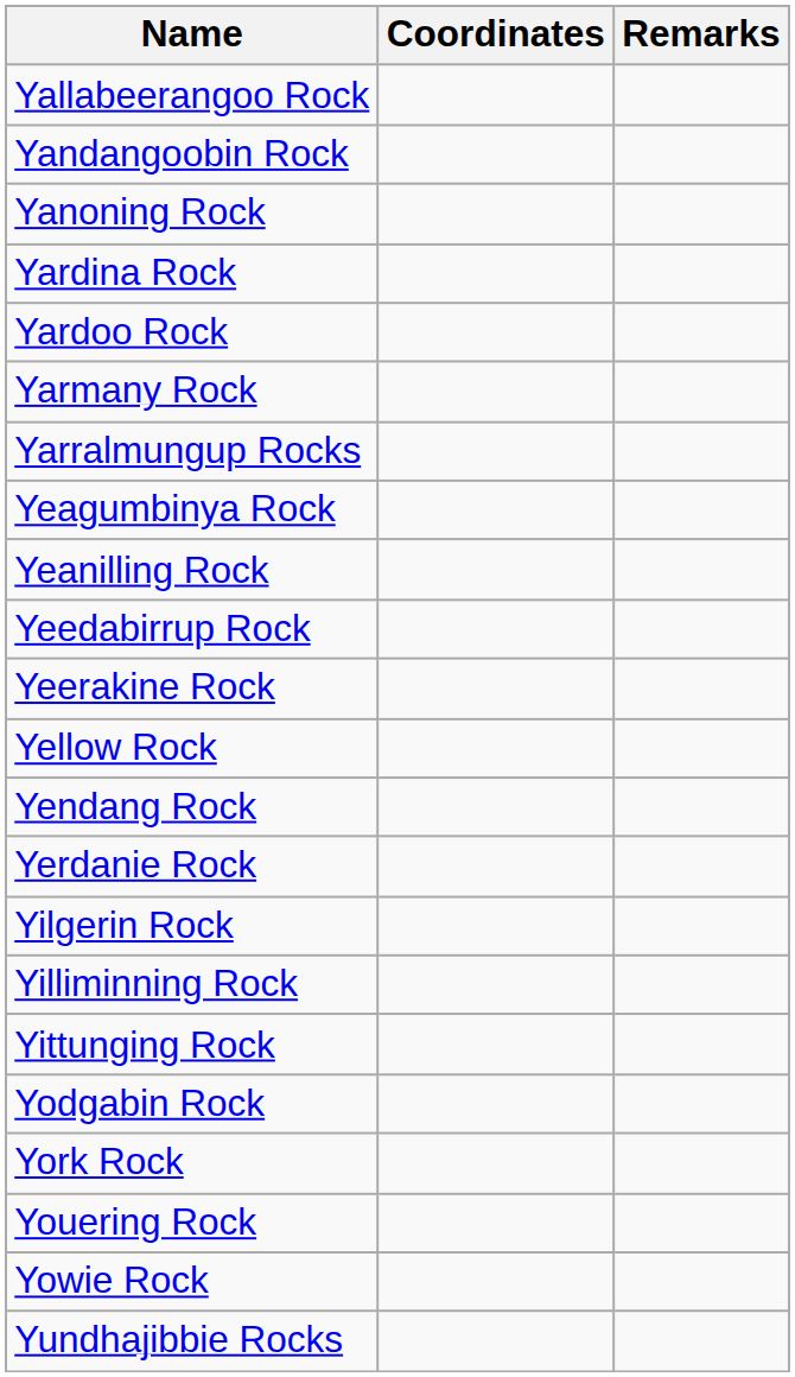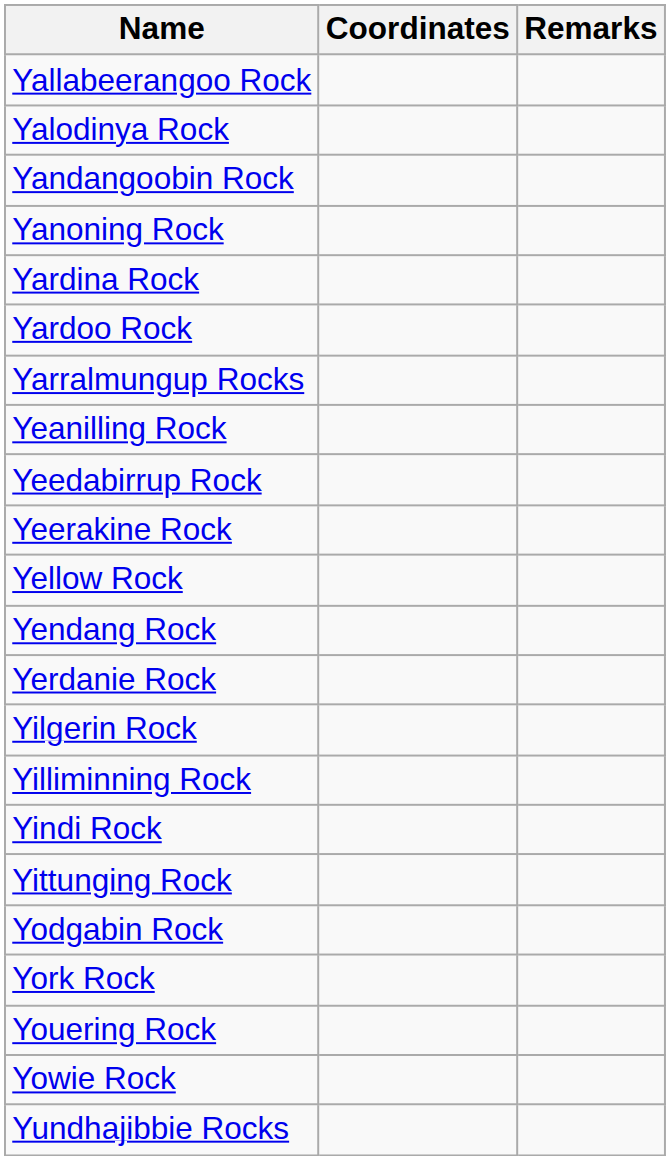 <table class="wikitable">
 <tr>
 <th>Name</th>
 <th>Coordinates</th>
 <th>Remarks</th>
 </tr>
 <tr>
 <td><a href='#'>Yallabeerangoo Rock</a></td>
+<td></td>
+<td></td>
+</tr>
+<tr>
+<td><a href='#'>Yalodinya Rock</a></td>
 <td></td>
 <td></td>
 </tr>
 <tr>
 <td><a href='#'>Yandangoobin Rock</a></td>
 <td></td>
 <td></td>
 </tr>
 <tr>
 <td><a href='#'>Yanoning Rock</a></td>
 <td></td>
 <td></td>
 </tr>
 <tr>
 <td><a href='#'>Yardina Rock</a></td>
 <td></td>
 <td></td>
 </tr>
 <tr>
 <td><a href='#'>Yardoo Rock</a></td>
 <td></td>
 <td></td>
 </tr>
 <tr>
-<td><a href='#'>Yarmany Rock</a></td>
-<td></td>
-<td></td>
-</tr>
-<tr>
 <td><a href='#'>Yarralmungup Rocks</a></td>
-<td></td>
-<td></td>
-</tr>
-<tr>
-<td><a href='#'>Yeagumbinya Rock</a></td>
 <td></td>
 <td></td>
 </tr>
 <tr>
 <td><a href='#'>Yeanilling Rock</a></td>
 <td></td>
 <td></td>
 </tr>
 <tr>
 <td><a href='#'>Yeedabirrup Rock</a></td>
 <td></td>
 <td></td>
 </tr>
 <tr>
 <td><a href='#'>Yeerakine Rock</a></td>
 <td></td>
 <td></td>
 </tr>
 <tr>
 <td><a href='#'>Yellow Rock</a></td>
 <td></td>
 <td></td>
 </tr>
 <tr>
 <td><a href='#'>Yendang Rock</a></td>
 <td></td>
 <td></td>
 </tr>
 <tr>
 <td><a href='#'>Yerdanie Rock</a></td>
 <td></td>
 <td></td>
 </tr>
 <tr>
 <td><a href='#'>Yilgerin Rock</a></td>
 <td></td>
 <td></td>
 </tr>
 <tr>
 <td><a href='#'>Yilliminning Rock</a></td>
 <td></td>
 <td></td>
 </tr>
 <tr>
+<td><a href='#'>Yindi Rock</a></td>
+<td></td>
+<td></td>
+</tr>
+<tr>
 <td><a href='#'>Yittunging Rock</a></td>
 <td></td>
 <td></td>
 </tr>
 <tr>
 <td><a href='#'>Yodgabin Rock</a></td>
 <td></td>
 <td></td>
 </tr>
 <tr>
 <td><a href='#'>York Rock</a></td>
 <td></td>
 <td></td>
 </tr>
 <tr>
 <td><a href='#'>Youering Rock</a></td>
 <td></td>
 <td></td>
 </tr>
 <tr>
 <td><a href='#'>Yowie Rock</a></td>
 <td></td>
 <td></td>
 </tr>
 <tr>
 <td><a href='#'>Yundhajibbie Rocks</a></td>
 <td></td>
 <td></td>
 </tr>
 </table>
